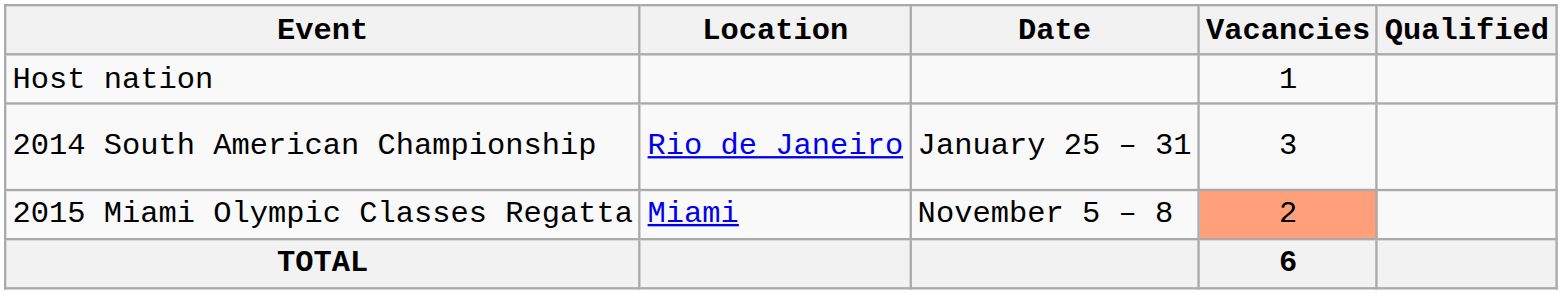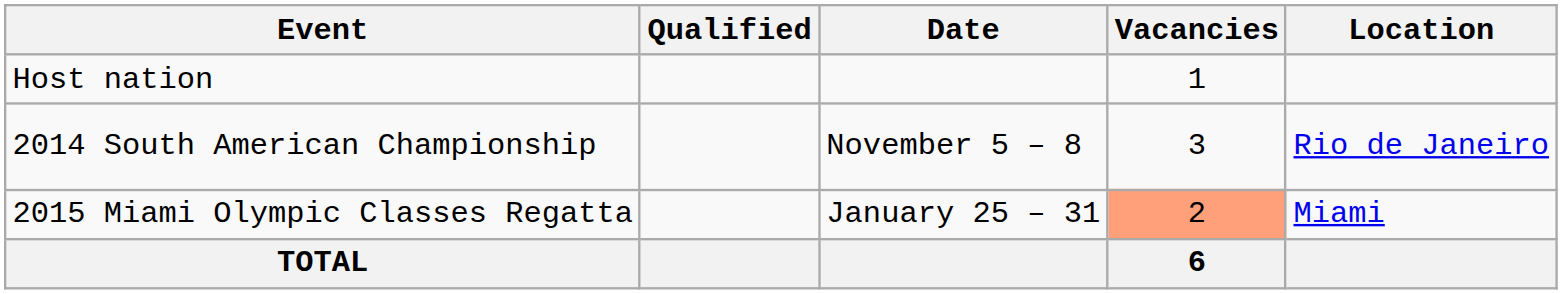 <table class="wikitable">
 <tr>
 <th>Event</th>
-<th>Location</th>
+<th>Qualified</th>
 <th>Date</th>
 <th>Vacancies</th>
-<th>Qualified</th>
+<th>Location</th>
 </tr>
 <tr>
 <td>Host nation</td>
 <td></td>
 <td></td>
 <td align="center">1</td>
 <td></td>
 </tr>
 <tr>
 <td>2014 South American Championship</td>
+<td><br><br></td>
+<td>November 5 – 8</td>
+<td align="center">3</td>
 <td> <a href='#'>Rio de Janeiro</a></td>
-<td>January 25 – 31</td>
-<td align="center">3</td>
-<td><br><br></td>
 </tr>
 <tr>
 <td>2015 Miami Olympic Classes Regatta</td>
+<td><br></td>
+<td>January 25 – 31</td>
+<td align="center" style="background: lightsalmon;">2</td>
 <td> <a href='#'>Miami</a></td>
-<td>November 5 – 8</td>
-<td align="center" style="background: lightsalmon;">2</td>
-<td><br></td>
 </tr>
 <tr>
 <th>TOTAL</th>
 <th></th>
 <th></th>
 <th>6</th>
 <th></th>
 </tr>
 </table>
